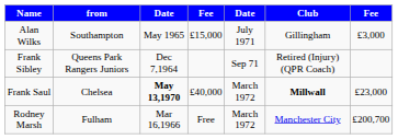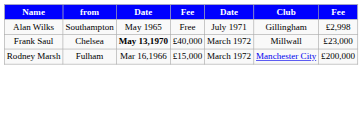 <table class="wikitable" style="text-align:center; font-size:90%; width:90%;">
 <tr>
 <th style="background:#0000FF; color:#FFFFFF; text-align:center;"><strong>Name</strong></th>
 <th style="background:#0000FF; color:#FFFFFF; text-align:center;">from</th>
 <th style="background:#0000FF; color:#FFFFFF; text-align:center;">Date</th>
 <th style="background:#0000FF; color:#FFFFFF; text-align:center;">Fee</th>
 <th style="background:#0000FF; color:#FFFFFF; text-align:center;"><strong>Date</strong></th>
 <th style="background:#0000FF; color:#FFFFFF; text-align:center;">Club</th>
 <th style="background:#0000FF; color:#FFFFFF; text-align:center;"><strong>Fee</strong></th>
 </tr>
 <tr>
 <td>Alan Wilks</td>
 <td>Southampton</td>
 <td>May 1965</td>
-<td>£15,000</td>
+<td>Free</td>
 <td>July 1971</td>
 <td>Gillingham</td>
-<td>£3,000</td>
-</tr>
-<tr>
-<td>Frank Sibley</td>
-<td>Queens Park Rangers Juniors</td>
-<td>Dec 7,1964</td>
-<td></td>
-<td>Sep 71</td>
-<td>Retired (Injury) (QPR Coach)</td>
-<td></td>
+<td>£2,998</td>
 </tr>
 <tr>
 <td>Frank Saul</td>
 <td>Chelsea</td>
 <td><strong>May 13,1970</strong></td>
 <td>£40,000</td>
 <td>March 1972</td>
-<td><strong>Millwall</strong></td>
+<td>Millwall</td>
 <td>£23,000</td>
 </tr>
 <tr>
 <td>Rodney Marsh</td>
 <td>Fulham</td>
 <td>Mar 16,1966</td>
-<td>Free</td>
+<td>£15,000</td>
 <td>March 1972</td>
 <td><a href='#'>Manchester City</a></td>
-<td>£200,700</td>
+<td>£200,000</td>
 </tr>
 </table>
